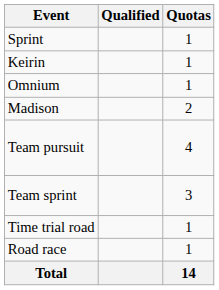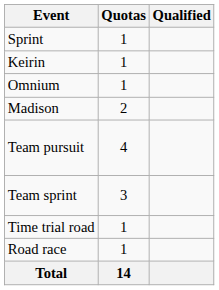 <table class="wikitable">
 <tr>
 <th>Event</th>
+<th>Quotas</th>
 <th>Qualified</th>
-<th>Quotas</th>
 </tr>
 <tr>
 <td>Sprint</td>
+<td style="text-align:center;">1</td>
 <td></td>
-<td style="text-align:center;">1</td>
 </tr>
 <tr>
 <td>Keirin</td>
+<td style="text-align:center;">1</td>
 <td></td>
-<td style="text-align:center;">1</td>
 </tr>
 <tr>
 <td>Omnium</td>
+<td style="text-align:center;">1</td>
 <td></td>
-<td style="text-align:center;">1</td>
 </tr>
 <tr>
 <td>Madison</td>
+<td style="text-align:center;">2</td>
 <td><br></td>
-<td style="text-align:center;">2</td>
 </tr>
 <tr>
 <td>Team pursuit</td>
+<td style="text-align:center;">4</td>
 <td><br><br><br></td>
-<td style="text-align:center;">4</td>
 </tr>
 <tr>
 <td>Team sprint</td>
+<td style="text-align:center;">3</td>
 <td><br><br></td>
-<td style="text-align:center;">3</td>
 </tr>
 <tr>
 <td>Time trial road</td>
+<td style="text-align:center;">1</td>
 <td></td>
-<td style="text-align:center;">1</td>
 </tr>
 <tr>
 <td>Road race</td>
+<td style="text-align:center;">1</td>
 <td></td>
-<td style="text-align:center;">1</td>
 </tr>
 <tr>
 <th>Total</th>
+<th>14</th>
 <th></th>
-<th>14</th>
 </tr>
 </table>
